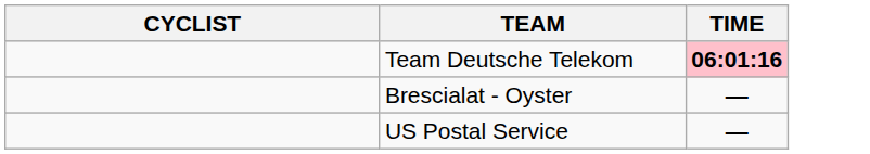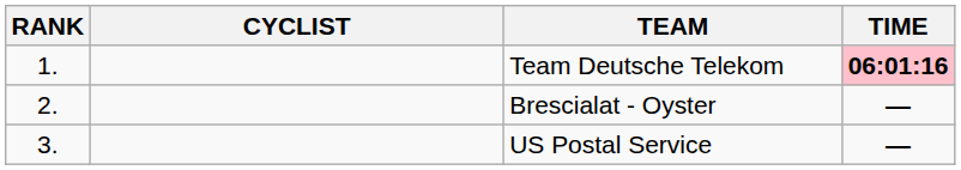 <table class="wikitable" style="font-size:95%;">
 <tr>
+<th>RANK</th>
 <th align="left" style="width: 16em">CYCLIST</th>
 <th align="left" style="width: 13em">TEAM</th>
 <th>TIME</th>
 </tr>
 <tr>
+<td align="center">1.</td>
 <td></td>
 <td>Team Deutsche Telekom</td>
 <td align="center" style="background: pink;"><strong>06:01:16</strong></td>
 </tr>
 <tr>
+<td align="center">2.</td>
 <td></td>
 <td>Brescialat - Oyster</td>
 <td align="center"><strong>—</strong></td>
 </tr>
 <tr>
+<td align="center">3.</td>
 <td></td>
 <td>US Postal Service</td>
 <td align="center"><strong>—</strong></td>
 </tr>
 </table>
